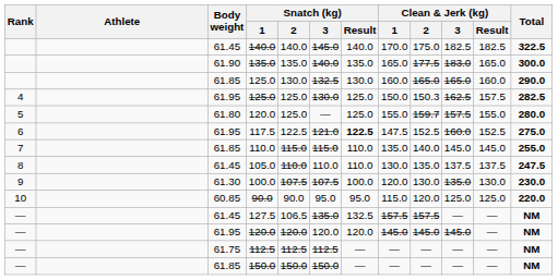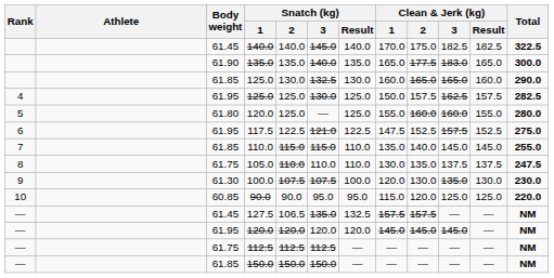 <table class = "wikitable" style="text-align:center;">
 <tr>
 <th rowspan=2 width=40>Rank</th>
 <th rowspan=2 width=250>Athlete</th>
 <th rowspan=2 width=50>Body weight</th>
 <th colspan=4>Snatch (kg)</th>
 <th colspan=4>Clean & Jerk (kg)</th>
 <th rowspan=2 width=55>Total</th>
 </tr>
 <tr>
 <th width=35>1</th>
 <th width=35>2</th>
 <th width=35>3</th>
 <th width=45>Result</th>
 <th width=35>1</th>
 <th width=35>2</th>
 <th width=35>3</th>
 <th width=45>Result</th>
 </tr>
 <tr>
 <td></td>
 <td align=left></td>
 <td>61.45</td>
 <td><s>140.0</s></td>
 <td>140.0</td>
 <td><s>145.0</s></td>
 <td>140.0</td>
 <td>170.0</td>
 <td>175.0</td>
 <td>182.5</td>
 <td>182.5</td>
 <td><strong>322.5</strong></td>
 </tr>
 <tr>
 <td></td>
 <td align=left></td>
 <td>61.90</td>
 <td><s>135.0</s></td>
 <td>135.0</td>
 <td><s>140.0</s></td>
 <td>135.0</td>
 <td>165.0</td>
 <td><s>177.5</s></td>
 <td><s>183.0</s></td>
 <td>165.0</td>
 <td><strong>300.0</strong></td>
 </tr>
 <tr>
 <td></td>
 <td align=left></td>
 <td>61.85</td>
 <td>125.0</td>
 <td>130.0</td>
 <td><s>132.5</s></td>
 <td>130.0</td>
 <td>160.0</td>
 <td><s>165.0</s></td>
 <td><s>165.0</s></td>
 <td>160.0</td>
 <td><strong>290.0</strong></td>
 </tr>
 <tr>
 <td>4</td>
 <td align=left></td>
 <td>61.95</td>
 <td><s>125.0</s></td>
 <td>125.0</td>
 <td><s>130.0</s></td>
 <td>125.0</td>
 <td>150.0</td>
-<td>150.3</td>
+<td>157.5</td>
 <td><s>162.5</s></td>
 <td>157.5</td>
 <td><strong>282.5</strong></td>
 </tr>
 <tr>
 <td>5</td>
 <td align=left></td>
 <td>61.80</td>
 <td>120.0</td>
 <td>125.0</td>
 <td>—</td>
 <td>125.0</td>
 <td>155.0</td>
-<td><s>159.7</s></td>
-<td><s>157.5</s></td>
+<td><s>160.0</s></td>
+<td><s>160.0</s></td>
 <td>155.0</td>
 <td><strong>280.0</strong></td>
 </tr>
 <tr>
 <td>6</td>
 <td align=left></td>
 <td>61.95</td>
 <td>117.5</td>
 <td>122.5</td>
 <td><s>121.0</s></td>
-<td><strong>122.5</strong></td>
+<td>122.5</td>
 <td>147.5</td>
 <td>152.5</td>
-<td><s>160.0</s></td>
+<td><s>157.5</s></td>
 <td>152.5</td>
 <td><strong>275.0</strong></td>
 </tr>
 <tr>
 <td>7</td>
 <td align=left></td>
 <td>61.85</td>
 <td>110.0</td>
 <td><s>115.0</s></td>
 <td><s>115.0</s></td>
 <td>110.0</td>
 <td>135.0</td>
 <td>140.0</td>
 <td>145.0</td>
 <td>145.0</td>
 <td><strong>255.0</strong></td>
 </tr>
 <tr>
 <td>8</td>
 <td align=left></td>
-<td>61.45</td>
+<td>61.75</td>
 <td>105.0</td>
 <td><s>110.0</s></td>
 <td>110.0</td>
 <td>110.0</td>
 <td>130.0</td>
 <td>135.0</td>
 <td>137.5</td>
 <td>137.5</td>
 <td><strong>247.5</strong></td>
 </tr>
 <tr>
 <td>9</td>
 <td align=left></td>
 <td>61.30</td>
 <td>100.0</td>
 <td><s>107.5</s></td>
 <td><s>107.5</s></td>
 <td>100.0</td>
 <td>120.0</td>
 <td>130.0</td>
 <td><s>135.0</s></td>
 <td>130.0</td>
 <td><strong>230.0</strong></td>
 </tr>
 <tr>
 <td>10</td>
 <td align=left></td>
 <td>60.85</td>
 <td><s>90.0</s></td>
 <td>90.0</td>
 <td>95.0</td>
 <td>95.0</td>
 <td>115.0</td>
 <td>120.0</td>
 <td>125.0</td>
 <td>125.0</td>
 <td><strong>220.0</strong></td>
 </tr>
 <tr>
 <td>—</td>
 <td align=left></td>
 <td>61.45</td>
 <td>127.5</td>
 <td>106.5</td>
 <td><s>135.0</s></td>
 <td>132.5</td>
 <td><s>157.5</s></td>
 <td><s>157.5</s></td>
 <td>—</td>
 <td>—</td>
 <td><strong>NM</strong></td>
 </tr>
 <tr>
 <td>—</td>
 <td align=left></td>
 <td>61.95</td>
 <td><s>120.0</s></td>
 <td><s>120.0</s></td>
 <td>120.0</td>
 <td>120.0</td>
 <td><s>145.0</s></td>
 <td><s>145.0</s></td>
 <td><s>145.0</s></td>
 <td>—</td>
 <td><strong>NM</strong></td>
 </tr>
 <tr>
 <td>—</td>
 <td align=left></td>
 <td>61.75</td>
 <td><s>112.5</s></td>
 <td><s>112.5</s></td>
 <td><s>112.5</s></td>
 <td>—</td>
 <td>—</td>
 <td>—</td>
 <td>—</td>
 <td>—</td>
 <td><strong>NM</strong></td>
 </tr>
 <tr>
 <td>—</td>
 <td align=left></td>
 <td>61.85</td>
 <td><s>150.0</s></td>
 <td><s>150.0</s></td>
 <td><s>150.0</s></td>
 <td>—</td>
 <td>—</td>
 <td>—</td>
 <td>—</td>
 <td>—</td>
 <td><strong>NM</strong></td>
 </tr>
 </table>
